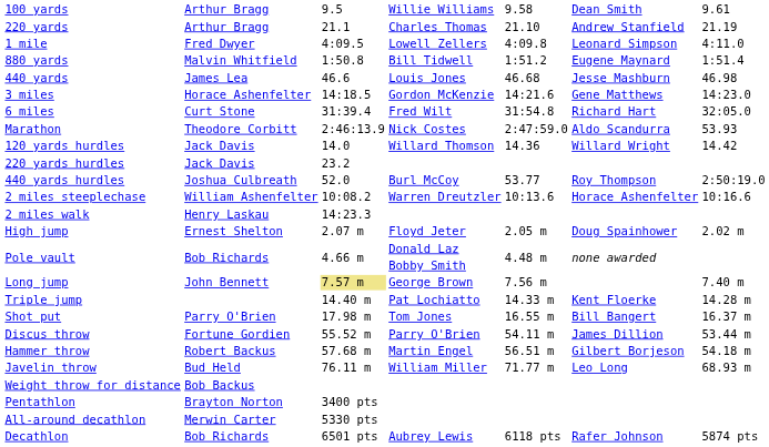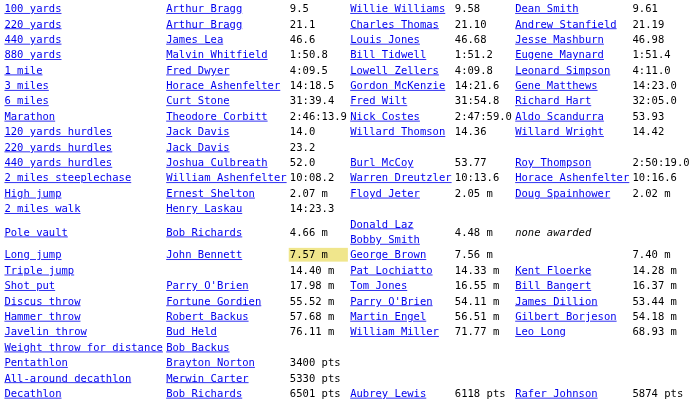 <table>
 <tr>
 <td><a href='#'>100 yards</a></td>
 <td><a href='#'>Arthur Bragg</a></td>
 <td>9.5</td>
 <td><a href='#'>Willie Williams</a></td>
 <td>9.58</td>
 <td><a href='#'>Dean Smith</a></td>
 <td>9.61</td>
 </tr>
 <tr>
 <td><a href='#'>220 yards</a></td>
 <td><a href='#'>Arthur Bragg</a></td>
 <td>21.1</td>
 <td><a href='#'>Charles Thomas</a></td>
 <td>21.10</td>
 <td><a href='#'>Andrew Stanfield</a></td>
 <td>21.19</td>
 </tr>
 <tr>
-<td><a href='#'>1 mile</a></td>
-<td><a href='#'>Fred Dwyer</a></td>
-<td>4:09.5</td>
-<td><a href='#'>Lowell Zellers</a></td>
-<td>4:09.8</td>
-<td><a href='#'>Leonard Simpson</a></td>
-<td>4:11.0</td>
+<td><a href='#'>440 yards</a></td>
+<td><a href='#'>James Lea</a></td>
+<td>46.6</td>
+<td><a href='#'>Louis Jones</a></td>
+<td>46.68</td>
+<td><a href='#'>Jesse Mashburn</a></td>
+<td>46.98</td>
 </tr>
 <tr>
 <td><a href='#'>880 yards</a></td>
 <td><a href='#'>Malvin Whitfield</a></td>
 <td>1:50.8</td>
 <td><a href='#'>Bill Tidwell</a></td>
 <td>1:51.2</td>
 <td><a href='#'>Eugene Maynard</a></td>
 <td>1:51.4</td>
 </tr>
 <tr>
-<td><a href='#'>440 yards</a></td>
-<td><a href='#'>James Lea</a></td>
-<td>46.6</td>
-<td><a href='#'>Louis Jones</a></td>
-<td>46.68</td>
-<td><a href='#'>Jesse Mashburn</a></td>
-<td>46.98</td>
+<td><a href='#'>1 mile</a></td>
+<td><a href='#'>Fred Dwyer</a></td>
+<td>4:09.5</td>
+<td><a href='#'>Lowell Zellers</a></td>
+<td>4:09.8</td>
+<td><a href='#'>Leonard Simpson</a></td>
+<td>4:11.0</td>
 </tr>
 <tr>
 <td><a href='#'>3 miles</a></td>
 <td><a href='#'>Horace Ashenfelter</a></td>
 <td>14:18.5</td>
 <td><a href='#'>Gordon McKenzie</a></td>
 <td>14:21.6</td>
 <td><a href='#'>Gene Matthews</a></td>
 <td>14:23.0</td>
 </tr>
 <tr>
 <td><a href='#'>6 miles</a></td>
 <td><a href='#'>Curt Stone</a></td>
 <td>31:39.4</td>
 <td><a href='#'>Fred Wilt</a></td>
 <td>31:54.8</td>
 <td><a href='#'>Richard Hart</a></td>
 <td>32:05.0</td>
 </tr>
 <tr>
 <td><a href='#'>Marathon</a></td>
 <td><a href='#'>Theodore Corbitt</a></td>
 <td>2:46:13.9</td>
 <td><a href='#'>Nick Costes</a></td>
 <td>2:47:59.0</td>
 <td><a href='#'>Aldo Scandurra</a></td>
 <td>53.93</td>
 </tr>
 <tr>
 <td><a href='#'>120 yards hurdles</a></td>
 <td><a href='#'>Jack Davis</a></td>
 <td>14.0</td>
 <td><a href='#'>Willard Thomson</a></td>
 <td>14.36</td>
 <td><a href='#'>Willard Wright</a></td>
 <td>14.42</td>
 </tr>
 <tr>
 <td><a href='#'>220 yards hurdles</a></td>
 <td><a href='#'>Jack Davis</a></td>
 <td>23.2</td>
 <td></td>
 <td></td>
 <td></td>
 <td></td>
 </tr>
 <tr>
 <td><a href='#'>440 yards hurdles</a></td>
 <td><a href='#'>Joshua Culbreath</a></td>
 <td>52.0</td>
 <td><a href='#'>Burl McCoy</a></td>
 <td>53.77</td>
 <td><a href='#'>Roy Thompson</a></td>
 <td>2:50:19.0</td>
 </tr>
 <tr>
 <td><a href='#'>2 miles steeplechase</a></td>
 <td><a href='#'>William Ashenfelter</a></td>
 <td>10:08.2</td>
 <td><a href='#'>Warren Dreutzler</a></td>
 <td>10:13.6</td>
 <td><a href='#'>Horace Ashenfelter</a></td>
 <td>10:16.6</td>
 </tr>
 <tr>
+<td><a href='#'>High jump</a></td>
+<td><a href='#'>Ernest Shelton</a></td>
+<td>2.07 m</td>
+<td><a href='#'>Floyd Jeter</a></td>
+<td>2.05 m</td>
+<td><a href='#'>Doug Spainhower</a></td>
+<td>2.02 m</td>
+</tr>
+<tr>
 <td><a href='#'>2 miles walk</a></td>
 <td><a href='#'>Henry Laskau</a></td>
 <td>14:23.3</td>
 <td></td>
 <td></td>
 <td></td>
 <td></td>
-</tr>
-<tr>
-<td><a href='#'>High jump</a></td>
-<td><a href='#'>Ernest Shelton</a></td>
-<td>2.07 m</td>
-<td><a href='#'>Floyd Jeter</a></td>
-<td>2.05 m</td>
-<td><a href='#'>Doug Spainhower</a></td>
-<td>2.02 m</td>
 </tr>
 <tr>
 <td rowspan=2><a href='#'>Pole vault</a></td>
 <td rowspan=2><a href='#'>Bob Richards</a></td>
 <td rowspan=2>4.66 m</td>
 <td><a href='#'>Donald Laz</a></td>
 <td rowspan=2>4.48 m</td>
 <td rowspan=2 colspan=2><em>none awarded</em></td>
 </tr>
 <tr>
 <td rowspan=1><a href='#'>Bobby Smith</a></td>
 </tr>
 <tr>
 <td><a href='#'>Long jump</a></td>
 <td><a href='#'>John Bennett</a></td>
 <td style="background: khaki;">7.57 m</td>
 <td><a href='#'>George Brown</a></td>
 <td>7.56 m</td>
 <td></td>
 <td>7.40 m</td>
 </tr>
 <tr>
 <td><a href='#'>Triple jump</a></td>
 <td></td>
 <td>14.40 m</td>
 <td><a href='#'>Pat Lochiatto</a></td>
 <td>14.33 m</td>
 <td><a href='#'>Kent Floerke</a></td>
 <td>14.28 m</td>
 </tr>
 <tr>
 <td><a href='#'>Shot put</a></td>
 <td><a href='#'>Parry O'Brien</a></td>
 <td>17.98 m</td>
 <td><a href='#'>Tom Jones</a></td>
 <td>16.55 m</td>
 <td><a href='#'>Bill Bangert</a></td>
 <td>16.37 m</td>
 </tr>
 <tr>
 <td><a href='#'>Discus throw</a></td>
 <td><a href='#'>Fortune Gordien</a></td>
 <td>55.52 m</td>
 <td><a href='#'>Parry O'Brien</a></td>
 <td>54.11 m</td>
 <td><a href='#'>James Dillion</a></td>
 <td>53.44 m</td>
 </tr>
 <tr>
 <td><a href='#'>Hammer throw</a></td>
 <td><a href='#'>Robert Backus</a></td>
 <td>57.68 m</td>
 <td><a href='#'>Martin Engel</a></td>
 <td>56.51 m</td>
 <td><a href='#'>Gilbert Borjeson</a></td>
 <td>54.18 m</td>
 </tr>
 <tr>
 <td><a href='#'>Javelin throw</a></td>
 <td><a href='#'>Bud Held</a></td>
 <td>76.11 m</td>
 <td><a href='#'>William Miller</a></td>
 <td>71.77 m</td>
 <td><a href='#'>Leo Long</a></td>
 <td>68.93 m</td>
 </tr>
 <tr>
 <td><a href='#'>Weight throw for distance</a></td>
 <td><a href='#'>Bob Backus</a></td>
 <td></td>
 <td></td>
 <td></td>
 <td></td>
 <td></td>
 </tr>
 <tr>
 <td><a href='#'>Pentathlon</a></td>
 <td><a href='#'>Brayton Norton</a></td>
 <td>3400 pts</td>
 <td></td>
 <td></td>
 <td></td>
 <td></td>
 </tr>
 <tr>
 <td><a href='#'>All-around decathlon</a></td>
 <td><a href='#'>Merwin Carter</a></td>
 <td>5330 pts</td>
 <td></td>
 <td></td>
 <td></td>
 <td></td>
 </tr>
 <tr>
 <td><a href='#'>Decathlon</a></td>
 <td><a href='#'>Bob Richards</a></td>
 <td>6501 pts</td>
 <td><a href='#'>Aubrey Lewis</a></td>
 <td>6118 pts</td>
 <td><a href='#'>Rafer Johnson</a></td>
 <td>5874 pts</td>
 </tr>
 </table>
